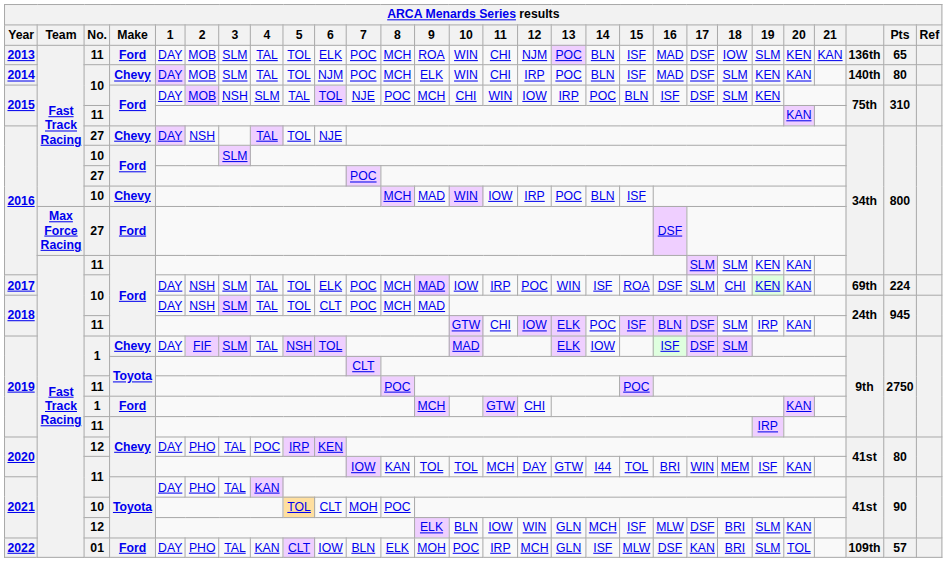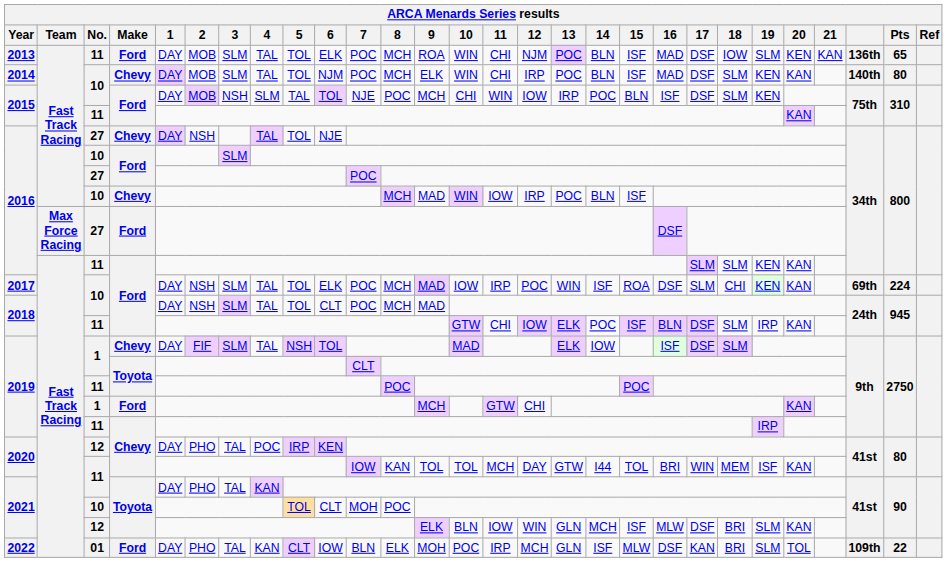 <table class="wikitable" style="text-align:center; font-size:75%">
 <tr>
 <th colspan=28><a href='#'>ARCA Menards Series</a> results</th>
 </tr>
 <tr>
 <th>Year</th>
 <th>Team</th>
 <th>No.</th>
 <th>Make</th>
 <th>1</th>
 <th>2</th>
 <th>3</th>
 <th>4</th>
 <th>5</th>
 <th>6</th>
 <th>7</th>
 <th>8</th>
 <th>9</th>
 <th>10</th>
 <th>11</th>
 <th>12</th>
 <th>13</th>
 <th>14</th>
 <th>15</th>
 <th>16</th>
 <th>17</th>
 <th>18</th>
 <th>19</th>
 <th>20</th>
 <th>21</th>
 <th></th>
 <th>Pts</th>
 <th>Ref</th>
 </tr>
 <tr>
 <th><a href='#'>2013</a></th>
 <th rowspan=8><a href='#'>Fast Track Racing</a></th>
 <th>11</th>
 <th><a href='#'>Ford</a></th>
 <td><a href='#'>DAY</a></td>
 <td><a href='#'>MOB</a></td>
 <td><a href='#'>SLM</a></td>
 <td><a href='#'>TAL</a></td>
 <td><a href='#'>TOL</a></td>
 <td><a href='#'>ELK</a></td>
 <td><a href='#'>POC</a></td>
 <td><a href='#'>MCH</a></td>
 <td><a href='#'>ROA</a></td>
 <td><a href='#'>WIN</a></td>
 <td><a href='#'>CHI</a></td>
 <td><a href='#'>NJM</a></td>
 <td style="background:#EFCFFF;"><a href='#'>POC</a><br></td>
 <td><a href='#'>BLN</a></td>
 <td><a href='#'>ISF</a></td>
 <td><a href='#'>MAD</a></td>
 <td><a href='#'>DSF</a></td>
 <td><a href='#'>IOW</a></td>
 <td><a href='#'>SLM</a></td>
 <td><a href='#'>KEN</a></td>
 <td><a href='#'>KAN</a></td>
 <th>136th</th>
 <th>65</th>
 <th></th>
 </tr>
 <tr>
 <th><a href='#'>2014</a></th>
 <th rowspan=2>10</th>
 <th><a href='#'>Chevy</a></th>
 <td style="background:#EFCFFF;"><a href='#'>DAY</a><br></td>
 <td><a href='#'>MOB</a></td>
 <td><a href='#'>SLM</a></td>
 <td><a href='#'>TAL</a></td>
 <td><a href='#'>TOL</a></td>
 <td><a href='#'>NJM</a></td>
 <td><a href='#'>POC</a></td>
 <td><a href='#'>MCH</a></td>
 <td><a href='#'>ELK</a></td>
 <td><a href='#'>WIN</a></td>
 <td><a href='#'>CHI</a></td>
 <td><a href='#'>IRP</a></td>
 <td><a href='#'>POC</a></td>
 <td><a href='#'>BLN</a></td>
 <td><a href='#'>ISF</a></td>
 <td><a href='#'>MAD</a></td>
 <td><a href='#'>DSF</a></td>
 <td><a href='#'>SLM</a></td>
 <td><a href='#'>KEN</a></td>
 <td><a href='#'>KAN</a></td>
 <td></td>
 <th>140th</th>
 <th>80</th>
 <th></th>
 </tr>
 <tr>
 <th rowspan=2><a href='#'>2015</a></th>
 <th rowspan=2><a href='#'>Ford</a></th>
 <td><a href='#'>DAY</a></td>
 <td style="background:#EFCFFF;"><a href='#'>MOB</a><br></td>
 <td><a href='#'>NSH</a></td>
 <td><a href='#'>SLM</a></td>
 <td><a href='#'>TAL</a></td>
 <td style="background:#EFCFFF;"><a href='#'>TOL</a><br></td>
 <td><a href='#'>NJE</a></td>
 <td><a href='#'>POC</a></td>
 <td><a href='#'>MCH</a></td>
 <td><a href='#'>CHI</a></td>
 <td><a href='#'>WIN</a></td>
 <td><a href='#'>IOW</a></td>
 <td><a href='#'>IRP</a></td>
 <td><a href='#'>POC</a></td>
 <td><a href='#'>BLN</a></td>
 <td><a href='#'>ISF</a></td>
 <td><a href='#'>DSF</a></td>
 <td><a href='#'>SLM</a></td>
 <td><a href='#'>KEN</a></td>
 <td colspan=2></td>
 <th rowspan=2>75th</th>
 <th rowspan=2>310</th>
 <th rowspan=2></th>
 </tr>
 <tr>
 <th>11</th>
 <td colspan=19></td>
 <td style="background:#EFCFFF;"><a href='#'>KAN</a><br></td>
 <td></td>
 </tr>
 <tr>
 <th rowspan=6><a href='#'>2016</a></th>
 <th>27</th>
 <th><a href='#'>Chevy</a></th>
 <td style="background:#EFCFFF;"><a href='#'>DAY</a><br></td>
 <td><a href='#'>NSH</a></td>
 <td></td>
 <td style="background:#EFCFFF;"><a href='#'>TAL</a><br></td>
 <td><a href='#'>TOL</a></td>
 <td><a href='#'>NJE</a></td>
 <td colspan=15></td>
 <th rowspan=6>34th</th>
 <th rowspan=6>800</th>
 <th rowspan=6></th>
 </tr>
 <tr>
 <th>10</th>
 <th rowspan=2><a href='#'>Ford</a></th>
 <td colspan=2></td>
 <td style="background:#EFCFFF;"><a href='#'>SLM</a><br></td>
 <td colspan=18></td>
 </tr>
 <tr>
 <th>27</th>
 <td colspan=6></td>
 <td style="background:#EFCFFF;"><a href='#'>POC</a><br></td>
 <td colspan=14></td>
 </tr>
 <tr>
 <th>10</th>
 <th><a href='#'>Chevy</a></th>
 <td colspan=7></td>
 <td style="background:#EFCFFF;"><a href='#'>MCH</a><br></td>
 <td><a href='#'>MAD</a></td>
 <td style="background:#EFCFFF;"><a href='#'>WIN</a><br></td>
 <td><a href='#'>IOW</a></td>
 <td><a href='#'>IRP</a></td>
 <td><a href='#'>POC</a></td>
 <td><a href='#'>BLN</a></td>
 <td><a href='#'>ISF</a></td>
 <td colspan=11></td>
 </tr>
 <tr>
 <th><a href='#'>Max Force Racing</a></th>
 <th>27</th>
 <th><a href='#'>Ford</a></th>
 <td colspan=15></td>
 <td style="background:#EFCFFF;"><a href='#'>DSF</a><br></td>
 <td colspan=5></td>
 </tr>
 <tr>
 <th rowspan=15><a href='#'>Fast Track Racing</a></th>
 <th>11</th>
 <th rowspan=4><a href='#'>Ford</a></th>
 <td colspan=16></td>
 <td style="background:#EFCFFF;"><a href='#'>SLM</a><br></td>
 <td><a href='#'>SLM</a></td>
 <td><a href='#'>KEN</a></td>
 <td><a href='#'>KAN</a></td>
 <td></td>
 </tr>
 <tr>
 <th><a href='#'>2017</a></th>
 <th rowspan=2>10</th>
 <td><a href='#'>DAY</a></td>
 <td><a href='#'>NSH</a></td>
 <td><a href='#'>SLM</a></td>
 <td><a href='#'>TAL</a></td>
 <td><a href='#'>TOL</a></td>
 <td><a href='#'>ELK</a></td>
 <td><a href='#'>POC</a></td>
 <td><a href='#'>MCH</a></td>
 <td style="background:#EFCFFF;"><a href='#'>MAD</a><br></td>
 <td><a href='#'>IOW</a></td>
 <td><a href='#'>IRP</a></td>
 <td><a href='#'>POC</a></td>
 <td><a href='#'>WIN</a></td>
 <td><a href='#'>ISF</a></td>
 <td><a href='#'>ROA</a></td>
 <td><a href='#'>DSF</a></td>
 <td><a href='#'>SLM</a></td>
 <td><a href='#'>CHI</a></td>
 <td style="background:#DFFFDF;"><a href='#'>KEN</a><br></td>
 <td><a href='#'>KAN</a></td>
 <td></td>
 <th>69th</th>
 <th>224</th>
 <th></th>
 </tr>
 <tr>
 <th rowspan=2><a href='#'>2018</a></th>
 <td><a href='#'>DAY</a></td>
 <td><a href='#'>NSH</a></td>
 <td style="background:#EFCFFF;"><a href='#'>SLM</a><br></td>
 <td><a href='#'>TAL</a></td>
 <td><a href='#'>TOL</a></td>
 <td><a href='#'>CLT</a></td>
 <td><a href='#'>POC</a></td>
 <td><a href='#'>MCH</a></td>
 <td><a href='#'>MAD</a></td>
 <td colspan=12></td>
 <th rowspan=2>24th</th>
 <th rowspan=2>945</th>
 <th rowspan=2></th>
 </tr>
 <tr>
 <th>11</th>
 <td colspan=9></td>
 <td style="background:#EFCFFF;"><a href='#'>GTW</a><br></td>
 <td><a href='#'>CHI</a></td>
 <td style="background:#EFCFFF;"><a href='#'>IOW</a><br></td>
 <td style="background:#EFCFFF;"><a href='#'>ELK</a><br></td>
 <td><a href='#'>POC</a></td>
 <td style="background:#EFCFFF;"><a href='#'>ISF</a><br></td>
 <td style="background:#EFCFFF;"><a href='#'>BLN</a><br></td>
 <td style="background:#EFCFFF;"><a href='#'>DSF</a><br></td>
 <td><a href='#'>SLM</a></td>
 <td><a href='#'>IRP</a></td>
 <td><a href='#'>KAN</a></td>
 </tr>
 <tr>
 <th rowspan=5><a href='#'>2019</a></th>
 <th rowspan=2>1</th>
 <th><a href='#'>Chevy</a></th>
 <td><a href='#'>DAY</a></td>
 <td style="background:#EFCFFF;"><a href='#'>FIF</a><br></td>
 <td style="background:#EFCFFF;"><a href='#'>SLM</a><br></td>
 <td><a href='#'>TAL</a></td>
 <td style="background:#EFCFFF;"><a href='#'>NSH</a><br></td>
 <td style="background:#EFCFFF;"><a href='#'>TOL</a><br></td>
 <td colspan=3></td>
 <td style="background:#EFCFFF;"><a href='#'>MAD</a><br></td>
 <td colspan=2></td>
 <td style="background:#EFCFFF;"><a href='#'>ELK</a><br></td>
 <td><a href='#'>IOW</a></td>
 <td></td>
 <td style="background:#DFFFDF;"><a href='#'>ISF</a><br></td>
 <td style="background:#EFCFFF;"><a href='#'>DSF</a><br></td>
 <td style="background:#EFCFFF;"><a href='#'>SLM</a><br></td>
 <td colspan=3></td>
 <th rowspan=5>9th</th>
 <th rowspan=5>2750</th>
 <th rowspan=5></th>
 </tr>
 <tr>
 <th rowspan=2><a href='#'>Toyota</a></th>
 <td colspan=6></td>
 <td style="background:#EFCFFF;"><a href='#'>CLT</a><br></td>
 <td colspan=14></td>
 </tr>
 <tr>
 <th>11</th>
 <td colspan=7></td>
 <td style="background:#EFCFFF;"><a href='#'>POC</a><br></td>
 <td colspan=6></td>
 <td style="background:#EFCFFF;"><a href='#'>POC</a><br></td>
 <td colspan=6></td>
 </tr>
 <tr>
 <th>1</th>
 <th><a href='#'>Ford</a></th>
 <td colspan=8></td>
 <td style="background:#EFCFFF;"><a href='#'>MCH</a><br></td>
 <td></td>
 <td style="background:#EFCFFF;"><a href='#'>GTW</a><br></td>
 <td><a href='#'>CHI</a></td>
 <td colspan=7></td>
 <td style="background:#EFCFFF;"><a href='#'>KAN</a><br></td>
 <td></td>
 </tr>
 <tr>
 <th>11</th>
 <th rowspan=3><a href='#'>Chevy</a></th>
 <td colspan=18></td>
 <td style="background:#EFCFFF;"><a href='#'>IRP</a><br></td>
 <td colspan=2></td>
 </tr>
 <tr>
 <th rowspan=2><a href='#'>2020</a></th>
 <th>12</th>
 <td><a href='#'>DAY</a></td>
 <td><a href='#'>PHO</a></td>
 <td><a href='#'>TAL</a></td>
 <td><a href='#'>POC</a></td>
 <td style="background:#EFCFFF;"><a href='#'>IRP</a><br></td>
 <td style="background:#EFCFFF;"><a href='#'>KEN</a><br></td>
 <td colspan=15></td>
 <th rowspan=2>41st</th>
 <th rowspan=2>80</th>
 <th rowspan=2></th>
 </tr>
 <tr>
 <th rowspan=2>11</th>
 <td colspan=6></td>
 <td style="background:#EFCFFF;"><a href='#'>IOW</a><br></td>
 <td><a href='#'>KAN</a></td>
 <td><a href='#'>TOL</a></td>
 <td><a href='#'>TOL</a></td>
 <td><a href='#'>MCH</a></td>
 <td><a href='#'>DAY</a></td>
 <td><a href='#'>GTW</a></td>
 <td><a href='#'>I44</a></td>
 <td><a href='#'>TOL</a></td>
 <td><a href='#'>BRI</a></td>
 <td><a href='#'>WIN</a></td>
 <td><a href='#'>MEM</a></td>
 <td><a href='#'>ISF</a></td>
 <td><a href='#'>KAN</a></td>
 <td></td>
 </tr>
 <tr>
 <th rowspan=3><a href='#'>2021</a></th>
 <th rowspan=3><a href='#'>Toyota</a></th>
 <td><a href='#'>DAY</a></td>
 <td><a href='#'>PHO</a></td>
 <td><a href='#'>TAL</a></td>
 <td style="background:#EFCFFF;"><a href='#'>KAN</a><br></td>
 <td colspan=17></td>
 <th rowspan=3>41st</th>
 <th rowspan=3>90</th>
 <th rowspan=3></th>
 </tr>
 <tr>
 <th>10</th>
 <td colspan=4></td>
 <td style="background:#FFDF9F;"><a href='#'>TOL</a><br></td>
 <td><a href='#'>CLT</a></td>
 <td><a href='#'>MOH</a></td>
 <td><a href='#'>POC</a></td>
 <td colspan=13></td>
 </tr>
 <tr>
 <th>12</th>
 <td colspan=8></td>
 <td style="background:#EFCFFF;"><a href='#'>ELK</a><br></td>
 <td><a href='#'>BLN</a></td>
 <td><a href='#'>IOW</a></td>
 <td><a href='#'>WIN</a></td>
 <td><a href='#'>GLN</a></td>
 <td><a href='#'>MCH</a></td>
 <td><a href='#'>ISF</a></td>
 <td><a href='#'>MLW</a></td>
 <td><a href='#'>DSF</a></td>
 <td><a href='#'>BRI</a></td>
 <td><a href='#'>SLM</a></td>
 <td><a href='#'>KAN</a></td>
 </tr>
 <tr>
 <th><a href='#'>2022</a></th>
 <th>01</th>
 <th><a href='#'>Ford</a></th>
 <td><a href='#'>DAY</a></td>
 <td><a href='#'>PHO</a></td>
 <td><a href='#'>TAL</a></td>
 <td><a href='#'>KAN</a></td>
 <td style="background:#EFCFFF;"><a href='#'>CLT</a><br></td>
 <td><a href='#'>IOW</a></td>
 <td><a href='#'>BLN</a></td>
 <td><a href='#'>ELK</a></td>
 <td><a href='#'>MOH</a></td>
 <td><a href='#'>POC</a></td>
 <td><a href='#'>IRP</a></td>
 <td><a href='#'>MCH</a></td>
 <td><a href='#'>GLN</a></td>
 <td><a href='#'>ISF</a></td>
 <td><a href='#'>MLW</a></td>
 <td><a href='#'>DSF</a></td>
 <td><a href='#'>KAN</a></td>
 <td><a href='#'>BRI</a></td>
 <td><a href='#'>SLM</a></td>
 <td><a href='#'>TOL</a></td>
 <td></td>
 <th>109th</th>
-<th>57</th>
+<th>22</th>
 <th></th>
 </tr>
 </table>
